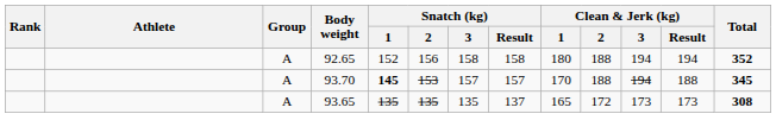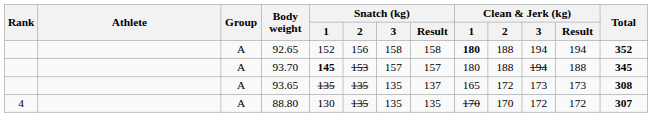 <table class = "wikitable" style="text-align:center;">
 <tr>
 <th rowspan=2 width=40>Rank</th>
 <th rowspan=2 width=250>Athlete</th>
 <th rowspan=2 width=50>Group</th>
 <th rowspan=2 width=60>Body weight</th>
 <th colspan=4>Snatch (kg)</th>
 <th colspan=4>Clean & Jerk (kg)</th>
 <th rowspan=2 width=60>Total</th>
 </tr>
 <tr>
 <th width=40>1</th>
 <th width=40>2</th>
 <th width=40>3</th>
 <th width=55>Result</th>
 <th width=40>1</th>
 <th width=40>2</th>
 <th width=40>3</th>
 <th width=55>Result</th>
 </tr>
 <tr>
 <td></td>
 <td align=left></td>
 <td>A</td>
 <td>92.65</td>
 <td>152</td>
 <td>156</td>
 <td>158</td>
 <td>158</td>
-<td>180</td>
+<td><strong>180</strong></td>
 <td>188</td>
 <td>194</td>
 <td>194</td>
 <td><strong>352</strong></td>
 </tr>
 <tr>
 <td></td>
 <td align=left></td>
 <td>A</td>
 <td>93.70</td>
 <td><strong>145</strong></td>
 <td><s>153</s></td>
 <td>157</td>
 <td>157</td>
-<td>170</td>
+<td>180</td>
 <td>188</td>
 <td><s>194</s></td>
 <td>188</td>
 <td><strong>345</strong></td>
 </tr>
 <tr>
 <td></td>
 <td align=left></td>
 <td>A</td>
 <td>93.65</td>
 <td><s>135</s></td>
 <td><s>135</s></td>
 <td>135</td>
 <td>137</td>
 <td>165</td>
 <td>172</td>
 <td>173</td>
 <td>173</td>
 <td><strong>308</strong></td>
 </tr>
+<tr>
+<td>4</td>
+<td align=left></td>
+<td>A</td>
+<td>88.80</td>
+<td>130</td>
+<td><s>135</s></td>
+<td>135</td>
+<td>135</td>
+<td><s>170</s></td>
+<td>170</td>
+<td>172</td>
+<td>172</td>
+<td><strong>307</strong></td>
+</tr>
 </table>
